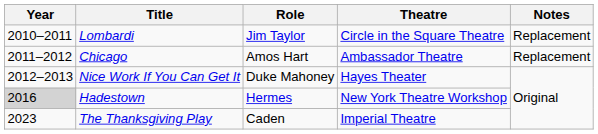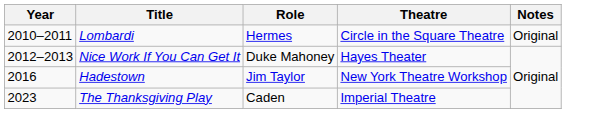 <table class="wikitable">
 <tr>
 <th>Year</th>
 <th>Title</th>
 <th>Role</th>
 <th>Theatre</th>
 <th>Notes</th>
 </tr>
 <tr>
 <td>2010–2011</td>
 <td><em><a href='#'>Lombardi</a></em></td>
-<td><a href='#'>Jim Taylor</a></td>
+<td><a href='#'>Hermes</a></td>
 <td><a href='#'>Circle in the Square Theatre</a></td>
-<td>Replacement</td>
-</tr>
-<tr>
-<td>2011–2012</td>
-<td><em><a href='#'>Chicago</a></em></td>
-<td>Amos Hart</td>
-<td><a href='#'>Ambassador Theatre</a></td>
-<td>Replacement</td>
+<td>Original</td>
 </tr>
 <tr>
 <td>2012–2013</td>
 <td><em><a href='#'>Nice Work If You Can Get It</a></em></td>
 <td>Duke Mahoney</td>
 <td><a href='#'>Hayes Theater</a></td>
 <td rowspan="3">Original</td>
 </tr>
 <tr>
-<td style="background: lightgrey;">2016</td>
+<td>2016</td>
 <td><em><a href='#'>Hadestown</a></em></td>
-<td><a href='#'>Hermes</a></td>
+<td><a href='#'>Jim Taylor</a></td>
 <td><a href='#'>New York Theatre Workshop</a></td>
 </tr>
 <tr>
 <td>2023</td>
 <td><em><a href='#'>The Thanksgiving Play</a></em></td>
 <td>Caden</td>
 <td><a href='#'>Imperial Theatre</a></td>
 </tr>
 </table>
